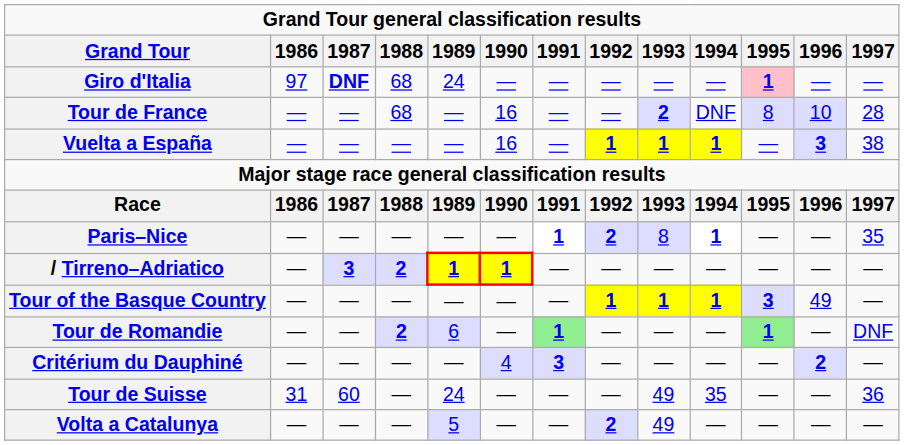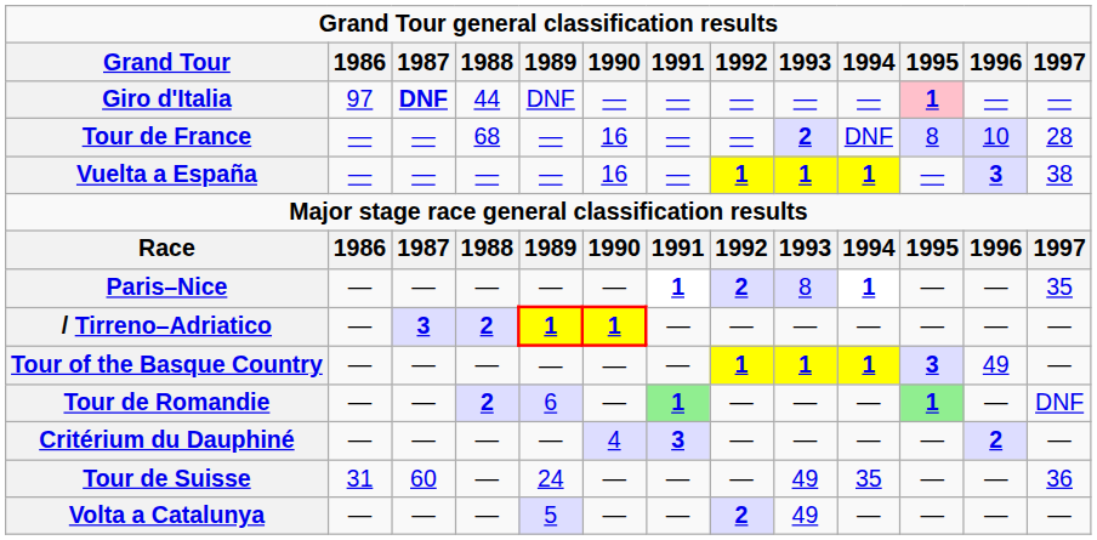 <table class="wikitable plainrowheaders">
 <tr>
 <td colspan=13 align="center"><strong>Grand Tour general classification results</strong></td>
 </tr>
 <tr>
 <th scope="col"><a href='#'>Grand Tour</a></th>
 <th scope="col">1986</th>
 <th scope="col">1987</th>
 <th scope="col">1988</th>
 <th scope="col">1989</th>
 <th scope="col">1990</th>
 <th scope="col">1991</th>
 <th scope="col">1992</th>
 <th scope="col">1993</th>
 <th scope="col">1994</th>
 <th scope="col">1995</th>
 <th scope="col">1996</th>
 <th scope="col">1997</th>
 </tr>
 <tr style="text-align:center;">
 <th scope="row"> <a href='#'>Giro d'Italia</a></th>
 <td><a href='#'>97</a></td>
 <td><strong><a href='#'>DNF</a></strong></td>
-<td><a href='#'>68</a></td>
-<td><a href='#'>24</a></td>
+<td><a href='#'>44</a></td>
+<td><a href='#'>DNF</a></td>
 <td><a href='#'>—</a></td>
 <td><a href='#'>—</a></td>
 <td><a href='#'>—</a></td>
 <td><a href='#'>—</a></td>
 <td><a href='#'>—</a></td>
 <td style="background:pink;"><a href='#'><strong>1</strong></a></td>
 <td><a href='#'>—</a></td>
 <td><a href='#'>—</a></td>
 </tr>
 <tr style="text-align:center;">
 <th scope="row"> <a href='#'>Tour de France</a></th>
 <td><a href='#'>—</a></td>
 <td><a href='#'>—</a></td>
 <td><a href='#'>68</a></td>
 <td><a href='#'>—</a></td>
 <td><a href='#'>16</a></td>
 <td><a href='#'>—</a></td>
 <td><a href='#'>—</a></td>
 <td style="background:#ddf;"><a href='#'><strong>2</strong></a></td>
 <td><a href='#'>DNF</a></td>
 <td style="background:#ddf;"><a href='#'>8</a></td>
 <td style="background:#ddf;"><a href='#'>10</a></td>
 <td><a href='#'>28</a></td>
 </tr>
 <tr style="text-align:center;">
 <th scope="row"> <a href='#'>Vuelta a España</a></th>
 <td><a href='#'>—</a></td>
 <td><a href='#'>—</a></td>
 <td><a href='#'>—</a></td>
 <td><a href='#'>—</a></td>
 <td><a href='#'>16</a></td>
 <td><a href='#'>—</a></td>
 <td style="background:yellow;"><a href='#'><strong>1</strong></a></td>
 <td style="background:yellow;"><a href='#'><strong>1</strong></a></td>
 <td style="background:yellow;"><a href='#'><strong>1</strong></a></td>
 <td><a href='#'>—</a></td>
 <td style="background:#ddf;"><a href='#'><strong>3</strong></a></td>
 <td><a href='#'>38</a></td>
 </tr>
 <tr>
 <td colspan=13 align="center"><strong>Major stage race general classification results</strong></td>
 </tr>
 <tr>
 <th>Race</th>
 <th scope="col">1986</th>
 <th scope="col">1987</th>
 <th scope="col">1988</th>
 <th scope="col">1989</th>
 <th scope="col">1990</th>
 <th scope="col">1991</th>
 <th scope="col">1992</th>
 <th scope="col">1993</th>
 <th scope="col">1994</th>
 <th scope="col">1995</th>
 <th scope="col">1996</th>
 <th scope="col">1997</th>
 </tr>
 <tr style="text-align:center;">
 <th scope="row"> <a href='#'>Paris–Nice</a></th>
 <td>—</td>
 <td>—</td>
 <td>—</td>
 <td>—</td>
 <td>—</td>
 <td style="background:white"><a href='#'><strong>1</strong></a></td>
 <td style="background:#ddf;"><a href='#'><strong>2</strong></a></td>
 <td style="background:#ddf;"><a href='#'>8</a></td>
 <td style="background:white"><a href='#'><strong>1</strong></a></td>
 <td>—</td>
 <td>—</td>
 <td><a href='#'>35</a></td>
 </tr>
 <tr style="text-align:center;">
 <th scope="row">/ <a href='#'>Tirreno–Adriatico</a></th>
 <td>—</td>
 <td style="background:#ddf;"><a href='#'><strong>3</strong></a></td>
 <td style="background:#ddf;"><a href='#'><strong>2</strong></a></td>
 <td style="background:yellow; border:2px solid red;"><a href='#'><strong>1</strong></a></td>
 <td style="background:yellow; border:2px solid red;"><a href='#'><strong>1</strong></a></td>
 <td>—</td>
 <td>—</td>
 <td>—</td>
 <td>—</td>
 <td>—</td>
 <td>—</td>
 <td>—</td>
 </tr>
 <tr style="text-align:center;">
 <th scope="row"> <a href='#'>Tour of the Basque Country</a></th>
 <td>—</td>
 <td>—</td>
 <td>—</td>
 <td>—</td>
 <td>—</td>
 <td>—</td>
 <td style="background:yellow"><a href='#'><strong>1</strong></a></td>
 <td style="background:yellow"><a href='#'><strong>1</strong></a></td>
 <td style="background:yellow"><a href='#'><strong>1</strong></a></td>
 <td style="background:#ddf;"><a href='#'><strong>3</strong></a></td>
 <td><a href='#'>49</a></td>
 <td>—</td>
 </tr>
 <tr style="text-align:center;">
 <th scope="row"> <a href='#'>Tour de Romandie</a></th>
 <td>—</td>
 <td>—</td>
 <td style="background:#ddf;"><a href='#'><strong>2</strong></a></td>
 <td style="background:#ddf;"><a href='#'>6</a></td>
 <td>—</td>
 <td style="background:lightgreen"><a href='#'><strong>1</strong></a></td>
 <td>—</td>
 <td>—</td>
 <td>—</td>
 <td style="background:lightgreen"><a href='#'><strong>1</strong></a></td>
 <td>—</td>
 <td><a href='#'>DNF</a></td>
 </tr>
 <tr style="text-align:center;">
 <th scope="row"> <a href='#'>Critérium du Dauphiné</a></th>
 <td>—</td>
 <td>—</td>
 <td>—</td>
 <td>—</td>
 <td style="background:#ddf;"><a href='#'>4</a></td>
 <td style="background:#ddf;"><a href='#'><strong>3</strong></a></td>
 <td>—</td>
 <td>—</td>
 <td>—</td>
 <td>—</td>
 <td style="background:#ddf;"><a href='#'><strong>2</strong></a></td>
 <td>—</td>
 </tr>
 <tr style="text-align:center;">
 <th scope="row"> <a href='#'>Tour de Suisse</a></th>
 <td><a href='#'>31</a></td>
 <td><a href='#'>60</a></td>
 <td>—</td>
 <td><a href='#'>24</a></td>
 <td>—</td>
 <td>—</td>
 <td>—</td>
 <td><a href='#'>49</a></td>
 <td><a href='#'>35</a></td>
 <td>—</td>
 <td>—</td>
 <td><a href='#'>36</a></td>
 </tr>
 <tr style="text-align:center;">
 <th scope="row"> <a href='#'>Volta a Catalunya</a></th>
 <td>—</td>
 <td>—</td>
 <td>—</td>
 <td style="background:#ddf;"><a href='#'>5</a></td>
 <td>—</td>
 <td>—</td>
 <td style="background:#ddf;"><a href='#'><strong>2</strong></a></td>
 <td><a href='#'>49</a></td>
 <td>—</td>
 <td>—</td>
 <td>—</td>
 <td>—</td>
 </tr>
 </table>
